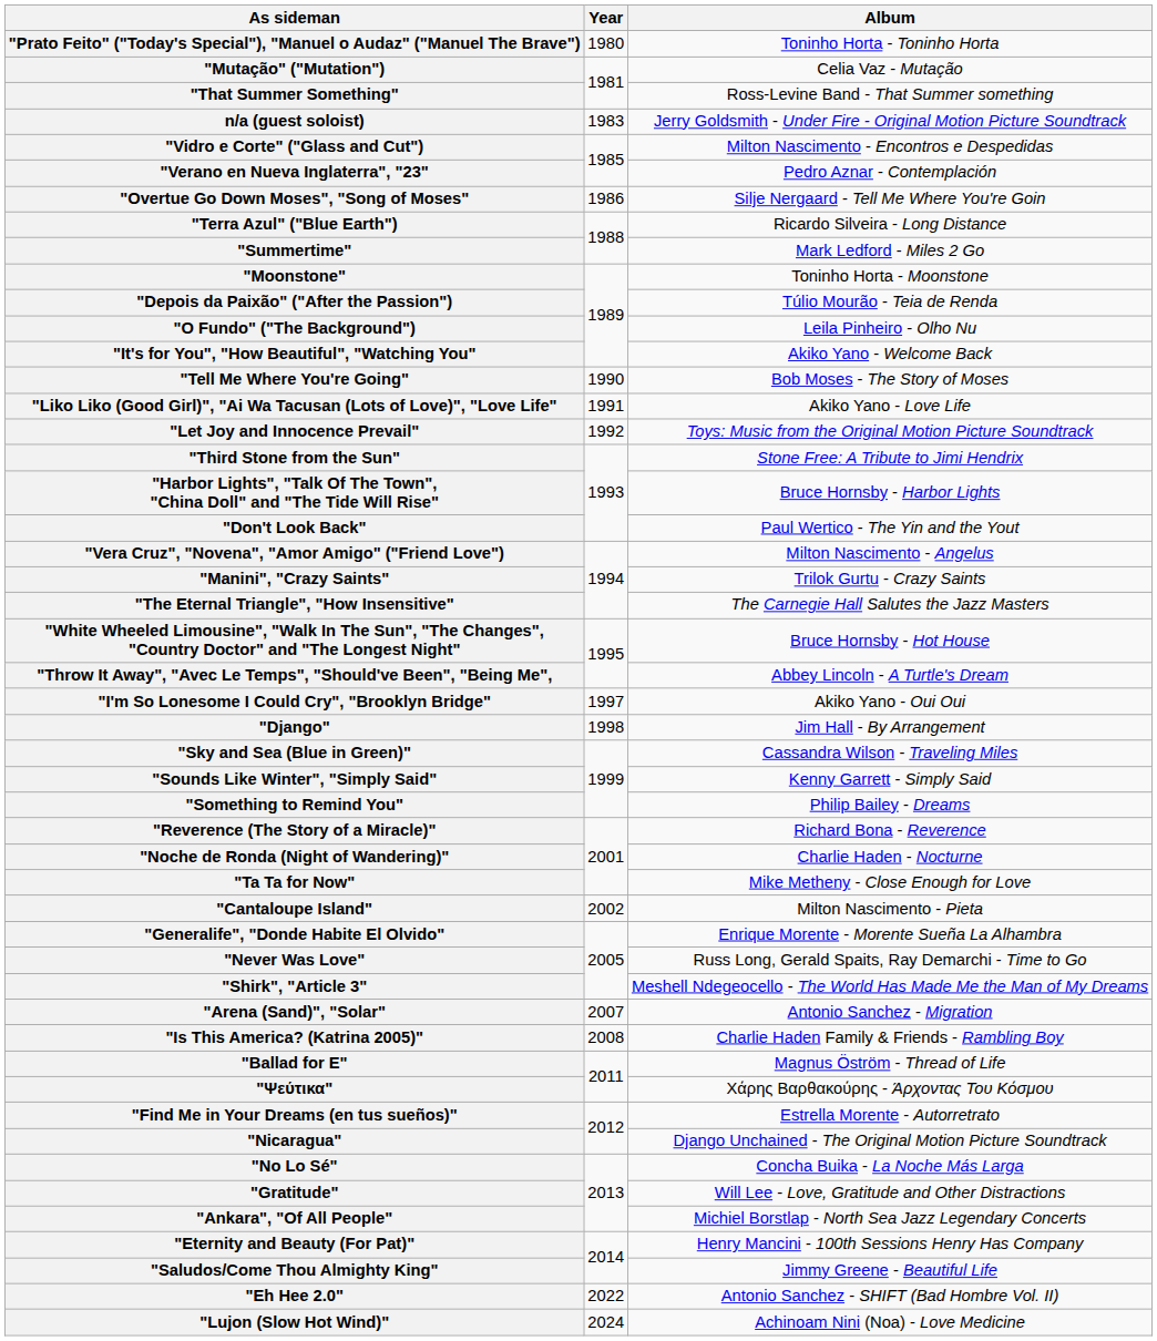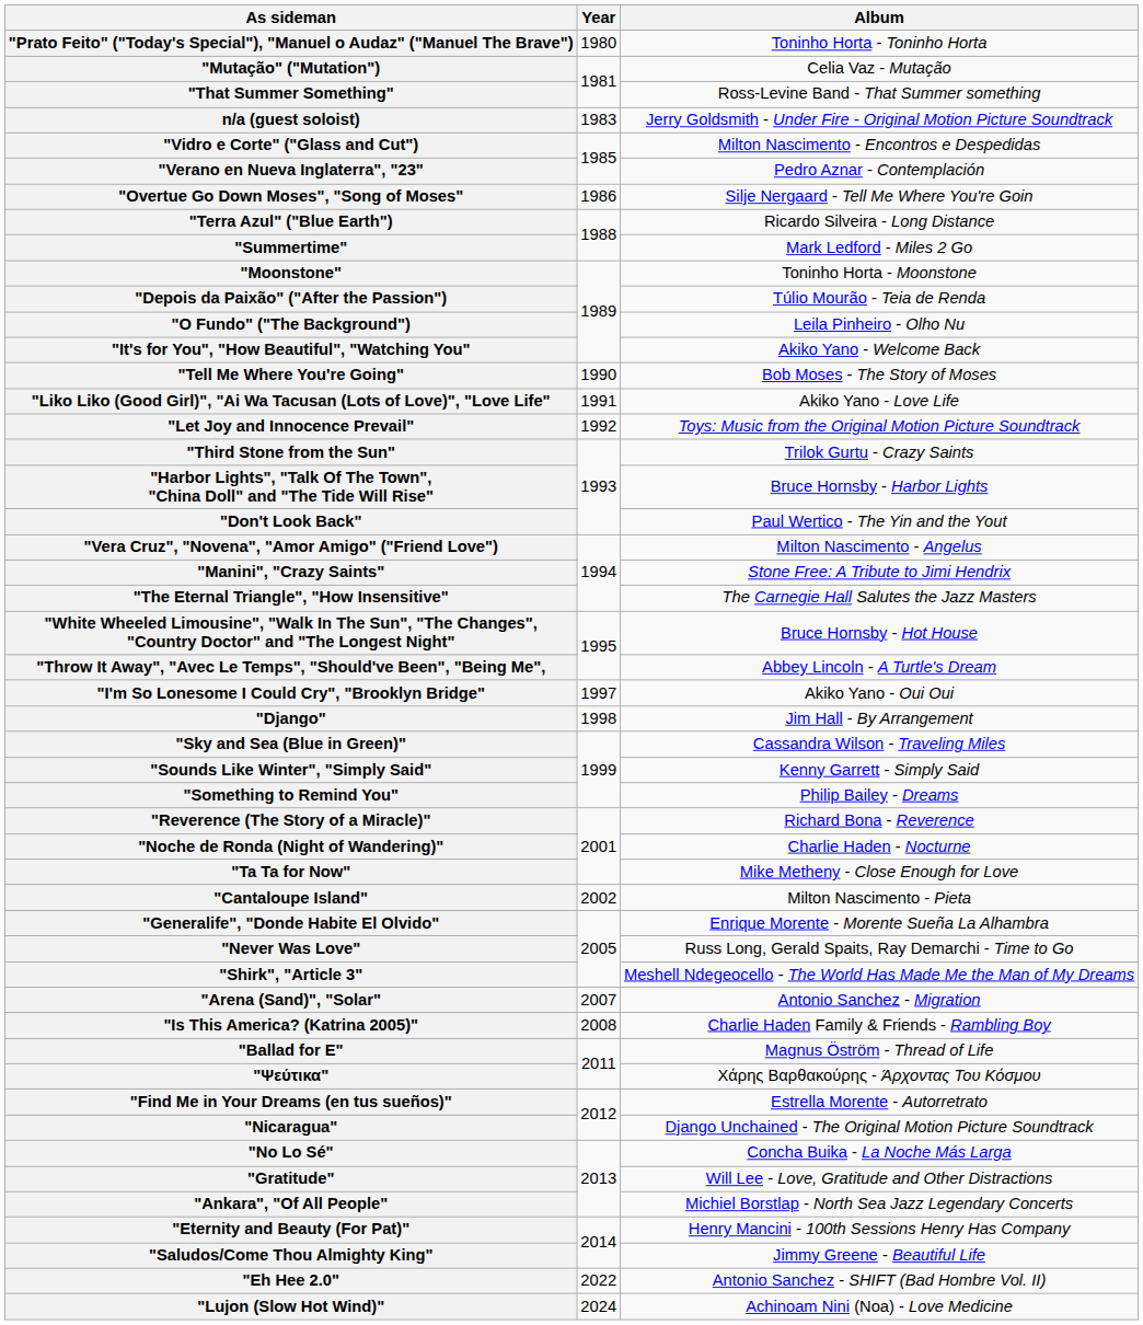 <table class="wikitable plainrowheaders" style="text-align:center;">
 <tr>
 <th scope="col">As sideman</th>
 <th scope="col">Year</th>
 <th scope="col">Album</th>
 </tr>
 <tr>
 <th scope="row">"Prato Feito" ("Today's Special"), "Manuel o Audaz" ("Manuel The Brave")</th>
 <td>1980</td>
 <td><a href='#'>Toninho Horta</a> - <em>Toninho Horta</em></td>
 </tr>
 <tr>
 <th scope="row">"Mutação" ("Mutation")</th>
 <td rowspan=2>1981</td>
 <td>Celia Vaz - <em>Mutação</em></td>
 </tr>
 <tr>
 <th scope="row">"That Summer Something"</th>
 <td>Ross-Levine Band - <em>That Summer something</em></td>
 </tr>
 <tr>
 <th scope="row">n/a (guest soloist)</th>
 <td>1983</td>
 <td><a href='#'>Jerry Goldsmith</a> - <em><a href='#'>Under Fire - Original Motion Picture Soundtrack</a></em></td>
 </tr>
 <tr>
 <th scope="row">"Vidro e Corte" ("Glass and Cut")</th>
 <td rowspan="2">1985</td>
 <td><a href='#'>Milton Nascimento</a> - <em>Encontros e Despedidas</em></td>
 </tr>
 <tr>
 <th scope="row">"Verano en Nueva Inglaterra", "23"</th>
 <td><a href='#'>Pedro Aznar</a> - <em>Contemplación</em></td>
 </tr>
 <tr>
 <th scope="row">"Overtue Go Down Moses", "Song of Moses"</th>
 <td>1986</td>
 <td><a href='#'>Silje Nergaard</a> - <em>Tell Me Where You're Goin</em></td>
 </tr>
 <tr>
 <th scope="row">"Terra Azul" ("Blue Earth")</th>
 <td rowspan=2>1988</td>
 <td>Ricardo Silveira - <em>Long Distance</em></td>
 </tr>
 <tr>
 <th scope="row">"Summertime"</th>
 <td><a href='#'>Mark Ledford</a> - <em>Miles 2 Go</em></td>
 </tr>
 <tr>
 <th scope="row">"Moonstone"</th>
 <td rowspan=4>1989</td>
 <td>Toninho Horta - <em>Moonstone</em></td>
 </tr>
 <tr>
 <th scope="row">"Depois da Paixão" ("After the Passion")</th>
 <td><a href='#'>Túlio Mourão</a> - <em>Teia de Renda</em></td>
 </tr>
 <tr>
 <th scope="row">"O Fundo" ("The Background")</th>
 <td><a href='#'>Leila Pinheiro</a> - <em>Olho Nu</em></td>
 </tr>
 <tr>
 <th scope="row">"It's for You", "How Beautiful", "Watching You"</th>
 <td><a href='#'>Akiko Yano</a> - <em>Welcome Back</em></td>
 </tr>
 <tr>
 <th scope="row">"Tell Me Where You're Going"</th>
 <td>1990</td>
 <td><a href='#'>Bob Moses</a> - <em>The Story of Moses</em></td>
 </tr>
 <tr>
 <th scope="row">"Liko Liko (Good Girl)", "Ai Wa Tacusan (Lots of Love)", "Love Life"</th>
 <td>1991</td>
 <td>Akiko Yano - <em>Love Life</em></td>
 </tr>
 <tr>
 <th scope="row">"Let Joy and Innocence Prevail"</th>
 <td>1992</td>
 <td><em><a href='#'>Toys: Music from the Original Motion Picture Soundtrack</a></em></td>
 </tr>
 <tr>
 <th scope="row">"Third Stone from the Sun"</th>
 <td rowspan=3>1993</td>
-<td><em><a href='#'>Stone Free: A Tribute to Jimi Hendrix</a></em></td>
+<td><a href='#'>Trilok Gurtu</a> - <em>Crazy Saints</em></td>
 </tr>
 <tr>
 <th scope="row">"Harbor Lights", "Talk Of The Town",<br>"China Doll" and "The Tide Will Rise"</th>
 <td><a href='#'>Bruce Hornsby</a> - <em><a href='#'>Harbor Lights</a></em></td>
 </tr>
 <tr>
 <th scope="row">"Don't Look Back"</th>
 <td><a href='#'>Paul Wertico</a> - <em>The Yin and the Yout</em></td>
 </tr>
 <tr>
 <th scope="row">"Vera Cruz", "Novena", "Amor Amigo" ("Friend Love")</th>
 <td rowspan=3>1994</td>
 <td><a href='#'>Milton Nascimento</a> - <em><a href='#'>Angelus</a></em></td>
 </tr>
 <tr>
 <th scope="row">"Manini", "Crazy Saints"</th>
-<td><a href='#'>Trilok Gurtu</a> - <em>Crazy Saints</em></td>
+<td><em><a href='#'>Stone Free: A Tribute to Jimi Hendrix</a></em></td>
 </tr>
 <tr>
 <th scope="row">"The Eternal Triangle", "How Insensitive"</th>
 <td><em>The <a href='#'>Carnegie Hall</a> Salutes the Jazz Masters</em></td>
 </tr>
 <tr>
 <th scope="row">"White Wheeled Limousine", "Walk In The Sun", "The Changes",<br>"Country Doctor" and "The Longest Night"</th>
 <td rowspan=2>1995</td>
 <td><a href='#'>Bruce Hornsby</a> - <em><a href='#'>Hot House</a></em></td>
 </tr>
 <tr>
 <th scope="row">"Throw It Away", "Avec Le Temps", "Should've Been", "Being Me",</th>
 <td><a href='#'>Abbey Lincoln</a> - <em><a href='#'>A Turtle's Dream</a></em></td>
 </tr>
 <tr>
 <th scope="row">"I'm So Lonesome I Could Cry", "Brooklyn Bridge"</th>
 <td>1997</td>
 <td>Akiko Yano - <em>Oui Oui</em></td>
 </tr>
 <tr>
 <th scope="row">"Django"</th>
 <td>1998</td>
 <td><a href='#'>Jim Hall</a> - <em>By Arrangement</em></td>
 </tr>
 <tr>
 <th scope="row">"Sky and Sea (Blue in Green)"</th>
 <td rowspan=3>1999</td>
 <td><a href='#'>Cassandra Wilson</a> - <em><a href='#'>Traveling Miles</a></em></td>
 </tr>
 <tr>
 <th scope="row">"Sounds Like Winter", "Simply Said"</th>
 <td><a href='#'>Kenny Garrett</a> - <em>Simply Said</em></td>
 </tr>
 <tr>
 <th scope="row">"Something to Remind You"</th>
 <td><a href='#'>Philip Bailey</a> - <em><a href='#'>Dreams</a></em></td>
 </tr>
 <tr>
 <th scope="row">"Reverence (The Story of a Miracle)"</th>
 <td rowspan=3>2001</td>
 <td><a href='#'>Richard Bona</a> - <em><a href='#'>Reverence</a></em></td>
 </tr>
 <tr>
 <th scope="row">"Noche de Ronda (Night of Wandering)"</th>
 <td><a href='#'>Charlie Haden</a> - <em><a href='#'>Nocturne</a></em></td>
 </tr>
 <tr>
 <th scope="row">"Ta Ta for Now"</th>
 <td><a href='#'>Mike Metheny</a> - <em>Close Enough for Love</em></td>
 </tr>
 <tr>
 <th scope="row">"Cantaloupe Island"</th>
 <td>2002</td>
 <td>Milton Nascimento - <em>Pieta</em></td>
 </tr>
 <tr>
 <th scope="row">"Generalife", "Donde Habite El Olvido"</th>
 <td rowspan=3>2005</td>
 <td><a href='#'>Enrique Morente</a> - <em>Morente Sueña La Alhambra</em></td>
 </tr>
 <tr>
 <th scope="row">"Never Was Love"</th>
 <td>Russ Long, Gerald Spaits, Ray Demarchi - <em>Time to Go</em></td>
 </tr>
 <tr>
 <th scope="row">"Shirk", "Article 3"</th>
 <td><a href='#'>Meshell Ndegeocello</a> - <em><a href='#'>The World Has Made Me the Man of My Dreams</a></em></td>
 </tr>
 <tr>
 <th scope="row">"Arena (Sand)", "Solar"</th>
 <td>2007</td>
 <td><a href='#'>Antonio Sanchez</a> - <em><a href='#'>Migration</a></em></td>
 </tr>
 <tr>
 <th scope="row">"Is This America? (Katrina 2005)"</th>
 <td>2008</td>
 <td><a href='#'>Charlie Haden</a> Family & Friends - <em><a href='#'>Rambling Boy</a></em></td>
 </tr>
 <tr>
 <th scope="row">"Ballad for E"</th>
 <td rowspan=2>2011</td>
 <td><a href='#'>Magnus Öström</a> - <em>Thread of Life</em></td>
 </tr>
 <tr>
 <th scope="row">"Ψεύτικα"</th>
 <td>Χάρης Βαρθακούρης - <em>Άρχοντας Του Κόσμου</em></td>
 </tr>
 <tr>
 <th scope="row">"Find Me in Your Dreams (en tus sueños)"</th>
 <td rowspan=2>2012</td>
 <td><a href='#'>Estrella Morente</a> - <em>Autorretrato</em></td>
 </tr>
 <tr>
 <th scope="row">"Nicaragua"</th>
 <td><a href='#'>Django Unchained</a> - <em>The Original Motion Picture Soundtrack</em></td>
 </tr>
 <tr>
 <th scope="row">"No Lo Sé"</th>
 <td rowspan=3>2013</td>
 <td><a href='#'>Concha Buika</a> - <em><a href='#'>La Noche Más Larga</a></em></td>
 </tr>
 <tr>
 <th scope="row">"Gratitude"</th>
 <td><a href='#'>Will Lee</a> - <em>Love, Gratitude and Other Distractions</em></td>
 </tr>
 <tr>
 <th scope="row">"Ankara", "Of All People"</th>
 <td><a href='#'>Michiel Borstlap</a> - <em>North Sea Jazz Legendary Concerts</em></td>
 </tr>
 <tr>
 <th scope="row">"Eternity and Beauty (For Pat)"</th>
 <td rowspan=2>2014</td>
 <td><a href='#'>Henry Mancini</a> - <em>100th Sessions Henry Has Company</em></td>
 </tr>
 <tr>
 <th scope="row">"Saludos/Come Thou Almighty King"</th>
 <td><a href='#'>Jimmy Greene</a> - <em><a href='#'>Beautiful Life</a></em></td>
 </tr>
 <tr>
 <th scope="row">"Eh Hee 2.0"</th>
 <td>2022</td>
 <td><a href='#'>Antonio Sanchez</a> - <em>SHIFT (Bad Hombre Vol. II)</em></td>
 </tr>
 <tr>
 <th scope="row">"Lujon (Slow Hot Wind)"</th>
 <td>2024</td>
 <td><a href='#'>Achinoam Nini</a> (Noa) - <em>Love Medicine</em></td>
 </tr>
 </table>
